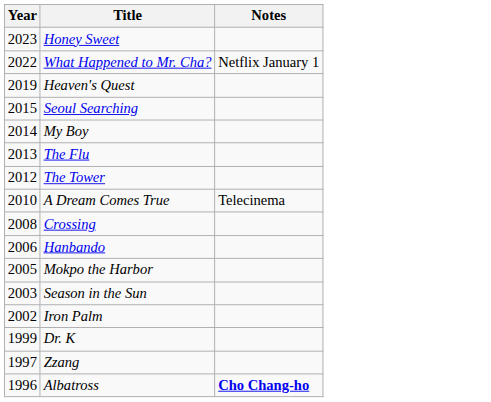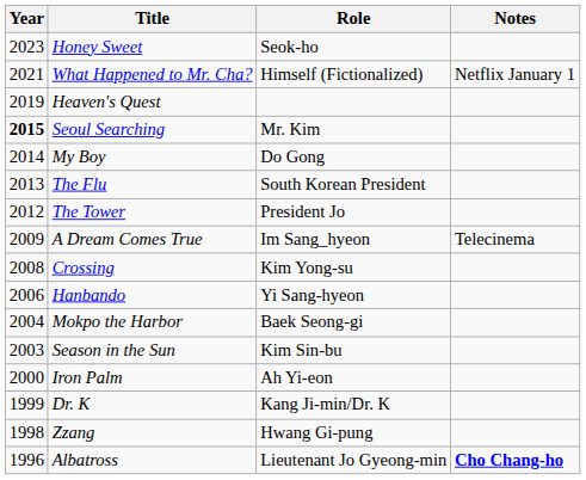 <table class="wikitable">
 <tr>
 <th>Year</th>
 <th>Title</th>
+<th>Role</th>
 <th>Notes</th>
 </tr>
 <tr>
 <td>2023</td>
 <td><em><a href='#'>Honey Sweet</a></em></td>
+<td>Seok-ho</td>
 <td></td>
 </tr>
 <tr>
-<td>2022</td>
+<td>2021</td>
 <td><em><a href='#'>What Happened to Mr. Cha?</a></em></td>
+<td>Himself (Fictionalized)</td>
 <td>Netflix January 1</td>
 </tr>
 <tr>
 <td>2019</td>
 <td><em>Heaven's Quest</em></td>
 <td></td>
+<td></td>
 </tr>
 <tr>
-<td>2015</td>
+<td><strong>2015</strong></td>
 <td><em><a href='#'>Seoul Searching</a></em></td>
+<td>Mr. Kim</td>
 <td></td>
 </tr>
 <tr>
 <td>2014</td>
 <td><em>My Boy</em></td>
+<td>Do Gong</td>
 <td></td>
 </tr>
 <tr>
 <td>2013</td>
 <td><em><a href='#'>The Flu</a></em></td>
+<td>South Korean President</td>
 <td></td>
 </tr>
 <tr>
 <td>2012</td>
 <td><em><a href='#'>The Tower</a></em></td>
+<td>President Jo</td>
 <td></td>
 </tr>
 <tr>
-<td>2010</td>
+<td>2009</td>
 <td><em>A Dream Comes True</em></td>
+<td>Im Sang_hyeon</td>
 <td>Telecinema</td>
 </tr>
 <tr>
 <td>2008</td>
 <td><em><a href='#'>Crossing</a></em></td>
+<td>Kim Yong-su</td>
 <td></td>
 </tr>
 <tr>
 <td>2006</td>
 <td><em><a href='#'>Hanbando</a></em></td>
+<td>Yi Sang-hyeon</td>
 <td></td>
 </tr>
 <tr>
-<td>2005</td>
+<td>2004</td>
 <td><em>Mokpo the Harbor</em></td>
+<td>Baek Seong-gi</td>
 <td></td>
 </tr>
 <tr>
 <td>2003</td>
 <td><em>Season in the Sun</em></td>
+<td>Kim Sin-bu</td>
 <td></td>
 </tr>
 <tr>
-<td>2002</td>
+<td>2000</td>
 <td><em>Iron Palm</em></td>
+<td>Ah Yi-eon</td>
 <td></td>
 </tr>
 <tr>
 <td>1999</td>
 <td><em>Dr. K</em></td>
+<td>Kang Ji-min/Dr. K</td>
 <td></td>
 </tr>
 <tr>
-<td>1997</td>
+<td>1998</td>
 <td><em>Zzang</em></td>
+<td>Hwang Gi-pung</td>
 <td></td>
 </tr>
 <tr>
 <td>1996</td>
 <td><em>Albatross</em></td>
+<td>Lieutenant Jo Gyeong-min</td>
 <td><strong><a href='#'>Cho Chang-ho</a></strong></td>
 </tr>
 </table>
